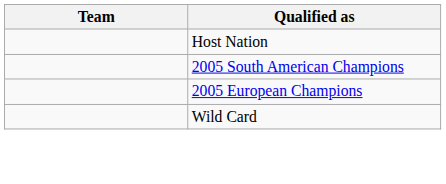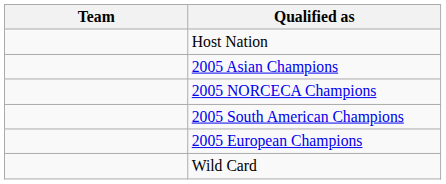 <table class="wikitable">
 <tr>
 <th width=180>Team</th>
 <th width=250>Qualified as</th>
 </tr>
 <tr>
 <td></td>
 <td>Host Nation</td>
+</tr>
+<tr>
+<td></td>
+<td><a href='#'>2005 Asian Champions</a></td>
+</tr>
+<tr>
+<td></td>
+<td><a href='#'>2005 NORCECA Champions</a></td>
 </tr>
 <tr>
 <td></td>
 <td><a href='#'>2005 South American Champions</a></td>
 </tr>
 <tr>
 <td></td>
 <td><a href='#'>2005 European Champions</a></td>
 </tr>
 <tr>
 <td></td>
 <td>Wild Card</td>
 </tr>
 </table>
